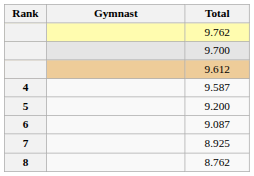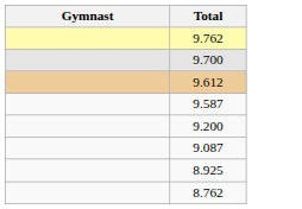 <table class="wikitable sortable" style="text-align:center; font-size:95%">
 <tr>
-<th scope="col" style="width:50px;">Rank</th>
 <th scope="col" style="width:180px;">Gymnast</th>
 <th scope="col" style="width:80px;">Total</th>
 </tr>
 <tr style="background:#fffcaf;">
-<th scope=row style="text-align:center"></th>
 <td style="text-align:left;"></td>
 <td>9.762</td>
 </tr>
 <tr style="background:#e5e5e5;">
-<th scope=row style="text-align:center"></th>
 <td style="text-align:left;"></td>
 <td>9.700</td>
 </tr>
 <tr style="background:#ec9;">
-<th scope=row style="text-align:center"></th>
 <td style="text-align:left;"></td>
 <td>9.612</td>
 </tr>
 <tr>
-<th scope=row style="text-align:center">4</th>
 <td style="text-align:left;"></td>
 <td>9.587</td>
 </tr>
 <tr>
-<th scope=row style="text-align:center">5</th>
 <td style="text-align:left;"></td>
 <td>9.200</td>
 </tr>
 <tr>
-<th scope=row style="text-align:center">6</th>
 <td style="text-align:left;"></td>
 <td>9.087</td>
 </tr>
 <tr>
-<th scope=row style="text-align:center">7</th>
 <td style="text-align:left;"></td>
 <td>8.925</td>
 </tr>
 <tr>
-<th scope=row style="text-align:center">8</th>
 <td style="text-align:left;"></td>
 <td>8.762</td>
 </tr>
 </table>
